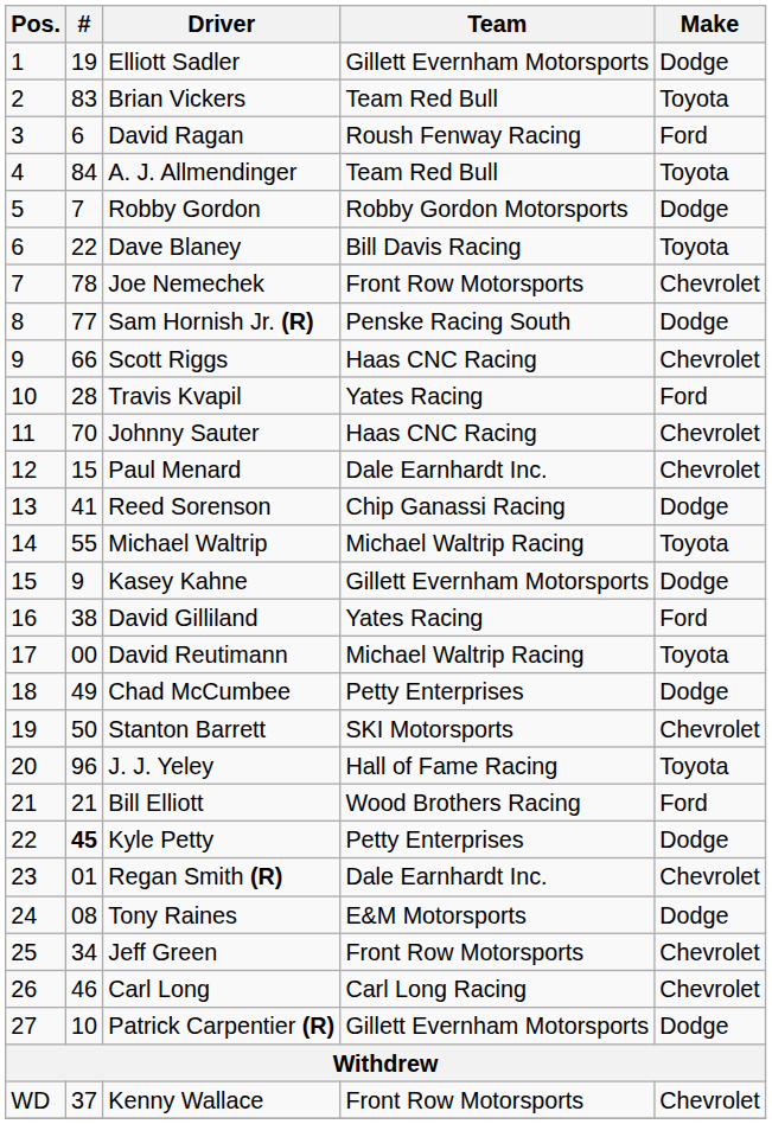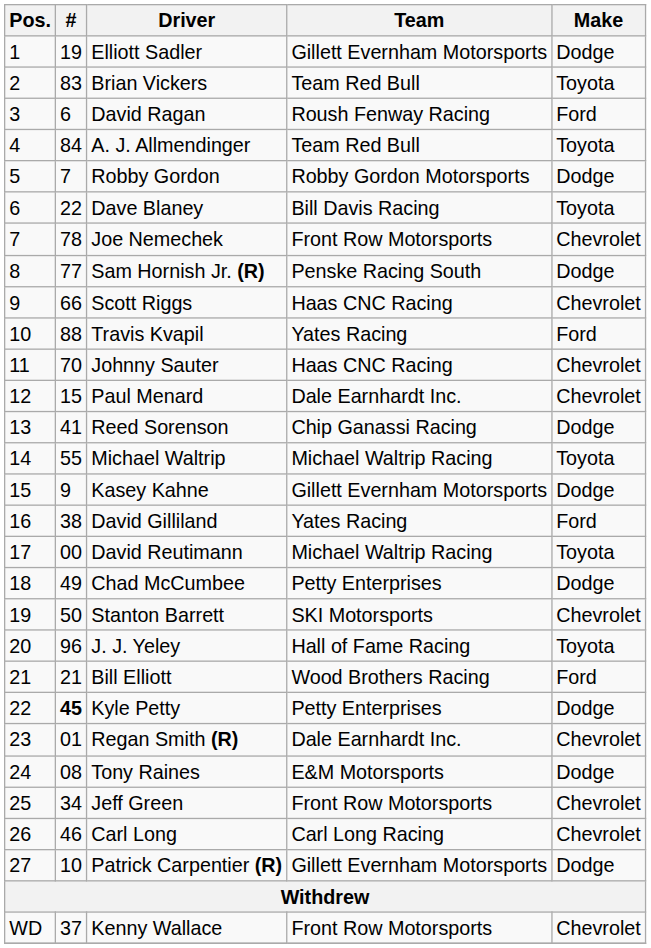 <table class="wikitable" style="font-size:95%">
 <tr>
 <th>Pos.</th>
 <th>#</th>
 <th>Driver</th>
 <th>Team</th>
 <th>Make</th>
 </tr>
 <tr>
 <td>1</td>
 <td>19</td>
 <td>Elliott Sadler</td>
 <td>Gillett Evernham Motorsports</td>
 <td>Dodge</td>
 </tr>
 <tr>
 <td>2</td>
 <td>83</td>
 <td>Brian Vickers</td>
 <td>Team Red Bull</td>
 <td>Toyota</td>
 </tr>
 <tr>
 <td>3</td>
 <td>6</td>
 <td>David Ragan</td>
 <td>Roush Fenway Racing</td>
 <td>Ford</td>
 </tr>
 <tr>
 <td>4</td>
 <td>84</td>
 <td>A. J. Allmendinger</td>
 <td>Team Red Bull</td>
 <td>Toyota</td>
 </tr>
 <tr>
 <td>5</td>
 <td>7</td>
 <td>Robby Gordon</td>
 <td>Robby Gordon Motorsports</td>
 <td>Dodge</td>
 </tr>
 <tr>
 <td>6</td>
 <td>22</td>
 <td>Dave Blaney</td>
 <td>Bill Davis Racing</td>
 <td>Toyota</td>
 </tr>
 <tr>
 <td>7</td>
 <td>78</td>
 <td>Joe Nemechek</td>
 <td>Front Row Motorsports</td>
 <td>Chevrolet</td>
 </tr>
 <tr>
 <td>8</td>
 <td>77</td>
 <td>Sam Hornish Jr. <strong>(R)</strong></td>
 <td>Penske Racing South</td>
 <td>Dodge</td>
 </tr>
 <tr>
 <td>9</td>
 <td>66</td>
 <td>Scott Riggs</td>
 <td>Haas CNC Racing</td>
 <td>Chevrolet</td>
 </tr>
 <tr>
 <td>10</td>
-<td>28</td>
+<td>88</td>
 <td>Travis Kvapil</td>
 <td>Yates Racing</td>
 <td>Ford</td>
 </tr>
 <tr>
 <td>11</td>
 <td>70</td>
 <td>Johnny Sauter</td>
 <td>Haas CNC Racing</td>
 <td>Chevrolet</td>
 </tr>
 <tr>
 <td>12</td>
 <td>15</td>
 <td>Paul Menard</td>
 <td>Dale Earnhardt Inc.</td>
 <td>Chevrolet</td>
 </tr>
 <tr>
 <td>13</td>
 <td>41</td>
 <td>Reed Sorenson</td>
 <td>Chip Ganassi Racing</td>
 <td>Dodge</td>
 </tr>
 <tr>
 <td>14</td>
 <td>55</td>
 <td>Michael Waltrip</td>
 <td>Michael Waltrip Racing</td>
 <td>Toyota</td>
 </tr>
 <tr>
 <td>15</td>
 <td>9</td>
 <td>Kasey Kahne</td>
 <td>Gillett Evernham Motorsports</td>
 <td>Dodge</td>
 </tr>
 <tr>
 <td>16</td>
 <td>38</td>
 <td>David Gilliland</td>
 <td>Yates Racing</td>
 <td>Ford</td>
 </tr>
 <tr>
 <td>17</td>
 <td>00</td>
 <td>David Reutimann</td>
 <td>Michael Waltrip Racing</td>
 <td>Toyota</td>
 </tr>
 <tr>
 <td>18</td>
 <td>49</td>
 <td>Chad McCumbee</td>
 <td>Petty Enterprises</td>
 <td>Dodge</td>
 </tr>
 <tr>
 <td>19</td>
 <td>50</td>
 <td>Stanton Barrett</td>
 <td>SKI Motorsports</td>
 <td>Chevrolet</td>
 </tr>
 <tr>
 <td>20</td>
 <td>96</td>
 <td>J. J. Yeley</td>
 <td>Hall of Fame Racing</td>
 <td>Toyota</td>
 </tr>
 <tr>
 <td>21</td>
 <td>21</td>
 <td>Bill Elliott</td>
 <td>Wood Brothers Racing</td>
 <td>Ford</td>
 </tr>
 <tr>
 <td>22</td>
 <td><strong>45</strong></td>
 <td>Kyle Petty</td>
 <td>Petty Enterprises</td>
 <td>Dodge</td>
 </tr>
 <tr>
 <td>23</td>
 <td>01</td>
 <td>Regan Smith <strong>(R)</strong></td>
 <td>Dale Earnhardt Inc.</td>
 <td>Chevrolet</td>
 </tr>
 <tr>
 <td>24</td>
 <td>08</td>
 <td>Tony Raines</td>
 <td>E&M Motorsports</td>
 <td>Dodge</td>
 </tr>
 <tr>
 <td>25</td>
 <td>34</td>
 <td>Jeff Green</td>
 <td>Front Row Motorsports</td>
 <td>Chevrolet</td>
 </tr>
 <tr>
 <td>26</td>
 <td>46</td>
 <td>Carl Long</td>
 <td>Carl Long Racing</td>
 <td>Chevrolet</td>
 </tr>
 <tr>
 <td>27</td>
 <td>10</td>
 <td>Patrick Carpentier <strong>(R)</strong></td>
 <td>Gillett Evernham Motorsports</td>
 <td>Dodge</td>
 </tr>
 <tr>
 <th colspan="5"><strong>Withdrew</strong></th>
 </tr>
 <tr>
 <td>WD</td>
 <td>37</td>
 <td>Kenny Wallace</td>
 <td>Front Row Motorsports</td>
 <td>Chevrolet</td>
 </tr>
 <tr>
 </tr>
 </table>
